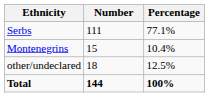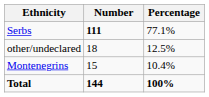 <table class="wikitable">
 <tr>
 <th width="100px">Ethnicity</th>
 <th width="80px">Number</th>
 <th width="80px">Percentage</th>
 </tr>
 <tr>
 <td><a href='#'>Serbs</a></td>
-<td>111</td>
+<td><strong>111</strong></td>
 <td>77.1%</td>
+</tr>
+<tr>
+<td>other/undeclared</td>
+<td>18</td>
+<td>12.5%</td>
 </tr>
 <tr>
 <td><a href='#'>Montenegrins</a></td>
 <td>15</td>
 <td>10.4%</td>
 </tr>
 <tr>
-<td>other/undeclared</td>
-<td>18</td>
-<td>12.5%</td>
-</tr>
-<tr>
 <td><strong>Total</strong></td>
 <td><strong>144</strong></td>
 <td><strong>100%</strong></td>
 </tr>
 </table>
